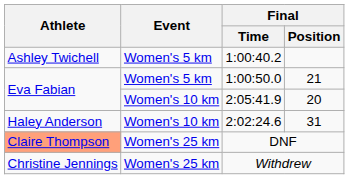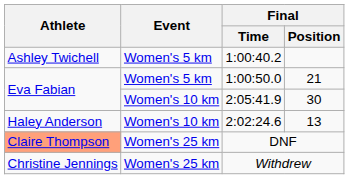 <table class="wikitable" style="font-size:90%">
 <tr>
 <th rowspan=2>Athlete</th>
 <th rowspan=2>Event</th>
 <th colspan=2>Final</th>
 </tr>
 <tr>
 <th>Time</th>
 <th>Position</th>
 </tr>
 <tr>
 <td rowspan=1><a href='#'>Ashley Twichell</a></td>
 <td><a href='#'>Women's 5 km</a></td>
 <td align=center>1:00:40.2</td>
 <td align=center></td>
 </tr>
 <tr>
 <td rowspan=2><a href='#'>Eva Fabian</a></td>
 <td><a href='#'>Women's 5 km</a></td>
 <td align=center>1:00:50.0</td>
 <td align=center>21</td>
 </tr>
 <tr>
 <td><a href='#'>Women's 10 km</a></td>
 <td align=center>2:05:41.9</td>
-<td align=center>20</td>
+<td align=center>30</td>
 </tr>
 <tr>
 <td rowspan=1><a href='#'>Haley Anderson</a></td>
 <td><a href='#'>Women's 10 km</a></td>
 <td align=center>2:02:24.6</td>
-<td align=center>31</td>
+<td align=center>13</td>
 </tr>
 <tr>
 <td rowspan=1 style="background: lightsalmon;"><a href='#'>Claire Thompson</a></td>
 <td><a href='#'>Women's 25 km</a></td>
 <td align=center colspan=2>DNF</td>
 </tr>
 <tr>
 <td rowspan=1><a href='#'>Christine Jennings</a></td>
 <td><a href='#'>Women's 25 km</a></td>
 <td align=center colspan=2><em>Withdrew</em></td>
 </tr>
 </table>
